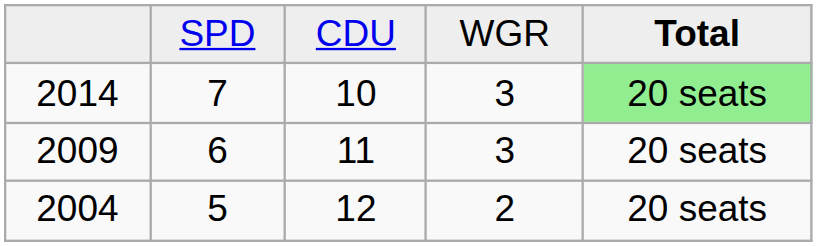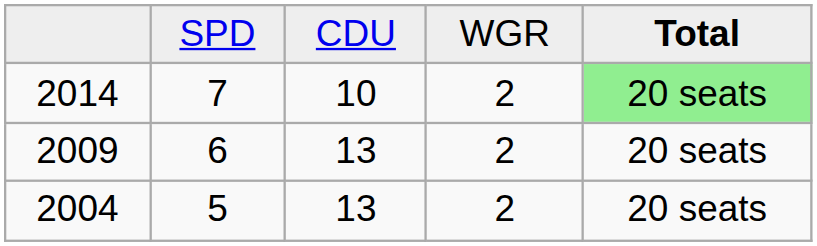 <table class="wikitable" width="350">
 <tr bgcolor="#eeeeee" align="center">
 <td> </td>
 <td><a href='#'>SPD</a></td>
 <td><a href='#'>CDU</a></td>
 <td>WGR</td>
 <td><strong>Total</strong></td>
 </tr>
 <tr align="center">
 <td>2014</td>
 <td>7</td>
 <td>10</td>
-<td>3</td>
+<td>2</td>
 <td style="background: lightgreen;">20 seats</td>
 </tr>
 <tr align="center">
 <td>2009</td>
 <td>6</td>
-<td>11</td>
-<td>3</td>
+<td>13</td>
+<td>2</td>
 <td>20 seats</td>
 </tr>
 <tr align="center">
 <td>2004</td>
 <td>5</td>
-<td>12</td>
+<td>13</td>
 <td>2</td>
 <td>20 seats</td>
 </tr>
 </table>
